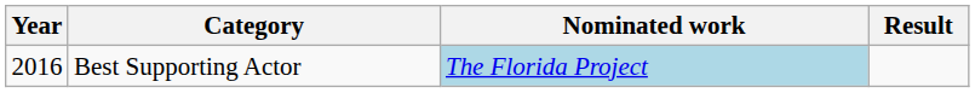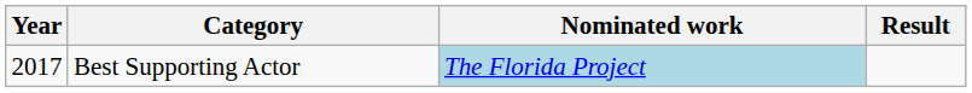 <table class=wikitable>
 <tr>
 <th scope="col" style="width:1em;">Year</th>
 <th scope="col" style="width:33em;">Category</th>
 <th scope="col" style="width:39em;">Nominated work</th>
 <th scope="col" style="width:5em;">Result</th>
 </tr>
 <tr>
-<td>2016</td>
+<td>2017</td>
 <td>Best Supporting Actor</td>
 <td style="background: lightblue;"><em><a href='#'>The Florida Project</a></em></td>
 <td></td>
 </tr>
 </table>
